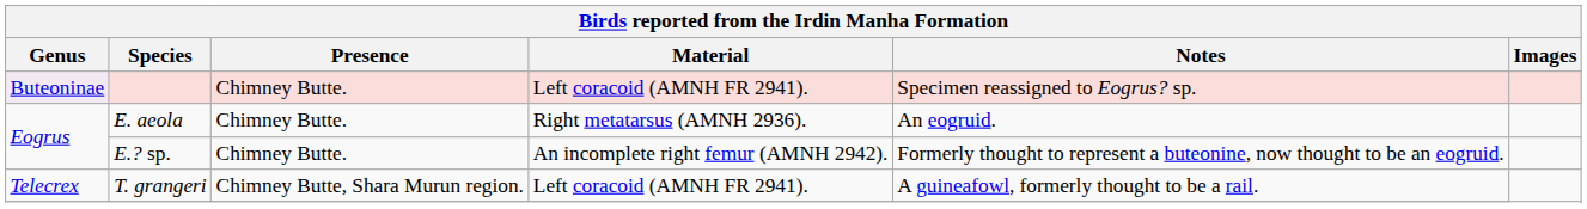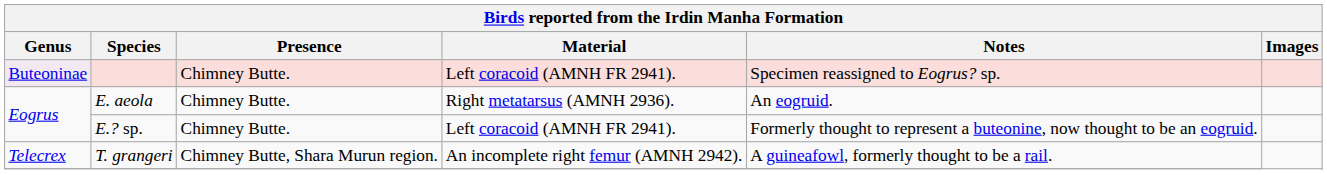 <table class="wikitable" align="center">
 <tr>
 <th colspan="6" align="center"><strong><a href='#'>Birds</a> reported from the Irdin Manha Formation</strong></th>
 </tr>
 <tr>
 <th>Genus</th>
 <th>Species</th>
 <th>Presence</th>
 <th><strong>Material</strong></th>
 <th>Notes</th>
 <th>Images</th>
 </tr>
 <tr>
 <td style="background:#f3e9f3;"><a href='#'>Buteoninae</a></td>
 <td style="background:#fbdddb;"></td>
 <td style="background:#fbdddb;">Chimney Butte.</td>
 <td style="background:#fbdddb;">Left <a href='#'>coracoid</a> (AMNH FR 2941).</td>
 <td style="background:#fbdddb;">Specimen reassigned to <em>Eogrus?</em> sp.</td>
 <td style="background:#fbdddb;"></td>
 </tr>
 <tr>
 <td rowspan="2"><em><a href='#'>Eogrus</a></em></td>
 <td><em>E. aeola</em></td>
 <td>Chimney Butte.</td>
 <td>Right <a href='#'>metatarsus</a> (AMNH 2936).</td>
 <td>An <a href='#'>eogruid</a>.</td>
 <td></td>
 </tr>
 <tr>
 <td><em>E.?</em> sp.</td>
 <td>Chimney Butte.</td>
-<td>An incomplete right <a href='#'>femur</a> (AMNH 2942).</td>
+<td>Left <a href='#'>coracoid</a> (AMNH FR 2941).</td>
 <td>Formerly thought to represent a <a href='#'>buteonine</a>, now thought to be an <a href='#'>eogruid</a>.</td>
 <td></td>
 </tr>
 <tr>
 <td><em><a href='#'>Telecrex</a></em></td>
 <td><em>T. grangeri</em></td>
 <td>Chimney Butte, Shara Murun region.</td>
-<td>Left <a href='#'>coracoid</a> (AMNH FR 2941).</td>
+<td>An incomplete right <a href='#'>femur</a> (AMNH 2942).</td>
 <td>A <a href='#'>guineafowl</a>, formerly thought to be a <a href='#'>rail</a>.</td>
 </tr>
 <tr>
 </tr>
 </table>
